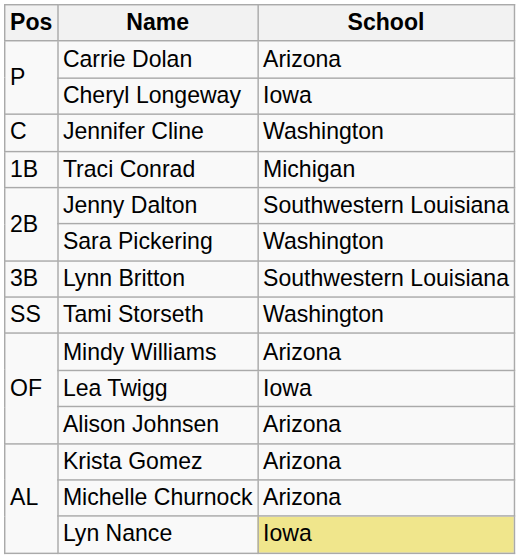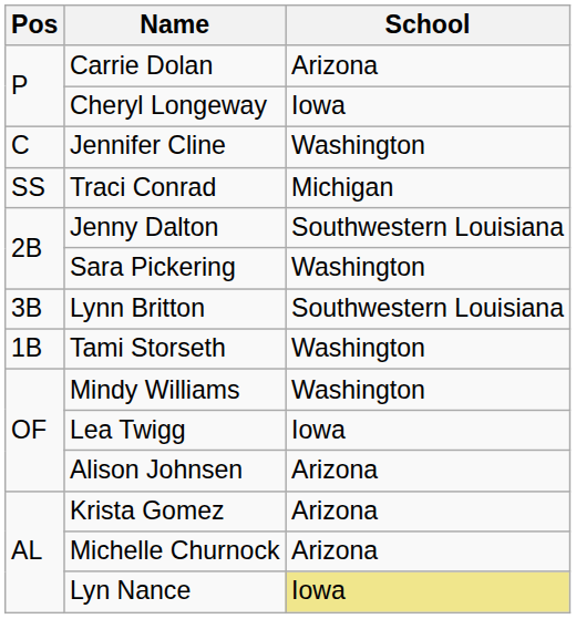 <table class=wikitable>
 <tr>
 <th>Pos</th>
 <th>Name</th>
 <th>School</th>
 </tr>
 <tr>
 <td rowspan=2>P</td>
 <td>Carrie Dolan</td>
 <td>Arizona</td>
 </tr>
 <tr>
 <td>Cheryl Longeway</td>
 <td>Iowa</td>
 </tr>
 <tr>
 <td>C</td>
 <td>Jennifer Cline</td>
 <td>Washington</td>
 </tr>
 <tr>
-<td>1B</td>
+<td>SS</td>
 <td>Traci Conrad</td>
 <td>Michigan</td>
 </tr>
 <tr>
 <td rowspan=2>2B</td>
 <td>Jenny Dalton</td>
 <td>Southwestern Louisiana</td>
 </tr>
 <tr>
 <td>Sara Pickering</td>
 <td>Washington</td>
 </tr>
 <tr>
 <td>3B</td>
 <td>Lynn Britton</td>
 <td>Southwestern Louisiana</td>
 </tr>
 <tr>
-<td>SS</td>
+<td>1B</td>
 <td>Tami Storseth</td>
 <td>Washington</td>
 </tr>
 <tr>
 <td rowspan=3>OF</td>
 <td>Mindy Williams</td>
-<td>Arizona</td>
+<td>Washington</td>
 </tr>
 <tr>
 <td>Lea Twigg</td>
 <td>Iowa</td>
 </tr>
 <tr>
 <td>Alison Johnsen</td>
 <td>Arizona</td>
 </tr>
 <tr>
 <td rowspan=3>AL</td>
 <td>Krista Gomez</td>
 <td>Arizona</td>
 </tr>
 <tr>
 <td>Michelle Churnock</td>
 <td>Arizona</td>
 </tr>
 <tr>
 <td>Lyn Nance</td>
 <td style="background: khaki;">Iowa</td>
 </tr>
 </table>
